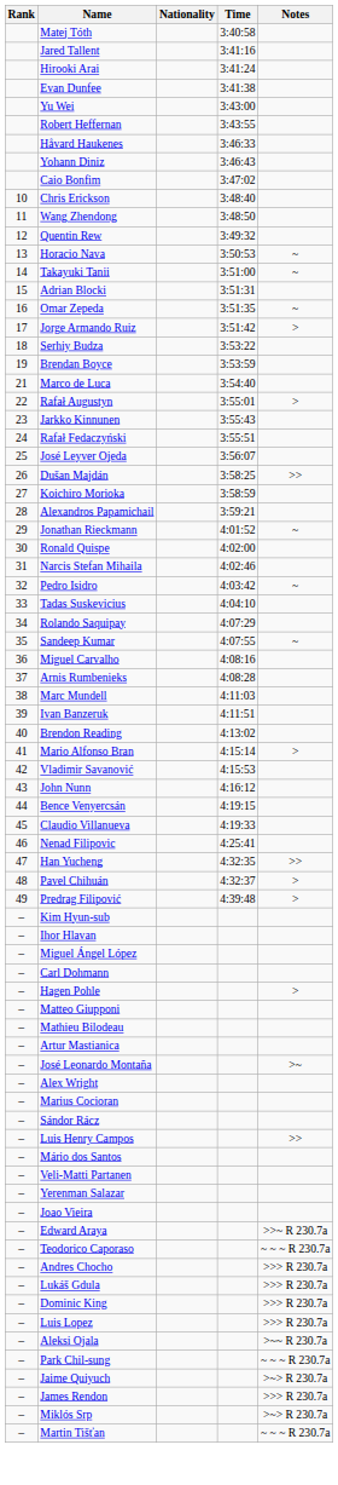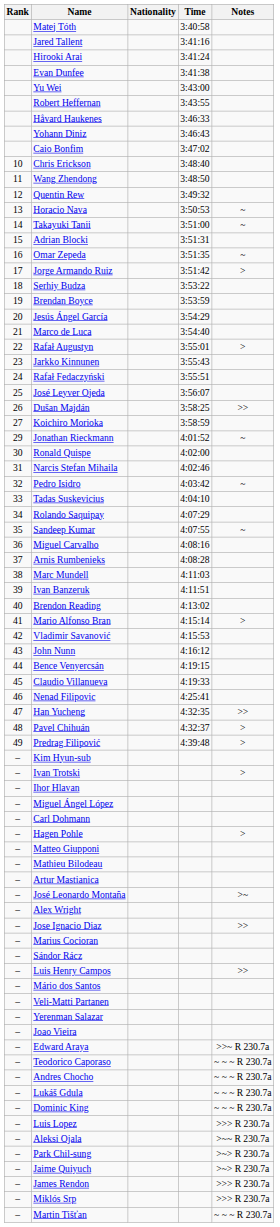 <table class="wikitable sortable" style="text-align:center">
 <tr>
 <th>Rank</th>
 <th>Name</th>
 <th>Nationality</th>
 <th>Time</th>
 <th>Notes</th>
 </tr>
 <tr>
 <td></td>
 <td align=left><a href='#'>Matej Tóth</a></td>
 <td align=left></td>
 <td>3:40:58</td>
 <td></td>
 </tr>
 <tr>
 <td></td>
 <td align=left><a href='#'>Jared Tallent</a></td>
 <td align=left></td>
 <td>3:41:16</td>
 <td></td>
 </tr>
 <tr>
 <td></td>
 <td align=left><a href='#'>Hirooki Arai</a></td>
 <td align=left></td>
 <td>3:41:24</td>
 <td></td>
 </tr>
 <tr>
 <td></td>
 <td align=left><a href='#'>Evan Dunfee</a></td>
 <td align=left></td>
 <td>3:41:38</td>
 <td></td>
 </tr>
 <tr>
 <td></td>
 <td align=left><a href='#'>Yu Wei</a></td>
 <td align=left></td>
 <td>3:43:00</td>
 <td></td>
 </tr>
 <tr>
 <td></td>
 <td align=left><a href='#'>Robert Heffernan</a></td>
 <td align=left></td>
 <td>3:43:55</td>
 <td></td>
 </tr>
 <tr>
 <td></td>
 <td align=left><a href='#'>Håvard Haukenes</a></td>
 <td align=left></td>
 <td>3:46:33</td>
 <td></td>
 </tr>
 <tr>
 <td></td>
 <td align=left><a href='#'>Yohann Diniz</a></td>
 <td align=left></td>
 <td>3:46:43</td>
 <td></td>
 </tr>
 <tr>
 <td></td>
 <td align=left><a href='#'>Caio Bonfim</a></td>
 <td align=left></td>
 <td>3:47:02</td>
 <td></td>
 </tr>
 <tr>
 <td>10</td>
 <td align=left><a href='#'>Chris Erickson</a></td>
 <td align=left></td>
 <td>3:48:40</td>
 <td></td>
 </tr>
 <tr>
 <td>11</td>
 <td align=left><a href='#'>Wang Zhendong</a></td>
 <td align=left></td>
 <td>3:48:50</td>
 <td></td>
 </tr>
 <tr>
 <td>12</td>
 <td align=left><a href='#'>Quentin Rew</a></td>
 <td align=left></td>
 <td>3:49:32</td>
 <td></td>
 </tr>
 <tr>
 <td>13</td>
 <td align=left><a href='#'>Horacio Nava</a></td>
 <td align=left></td>
 <td>3:50:53</td>
 <td>~</td>
 </tr>
 <tr>
 <td>14</td>
 <td align=left><a href='#'>Takayuki Tanii</a></td>
 <td align=left></td>
 <td>3:51:00</td>
 <td>~</td>
 </tr>
 <tr>
 <td>15</td>
 <td align=left><a href='#'>Adrian Blocki</a></td>
 <td align=left></td>
 <td>3:51:31</td>
 <td></td>
 </tr>
 <tr>
 <td>16</td>
 <td align=left><a href='#'>Omar Zepeda</a></td>
 <td align=left></td>
 <td>3:51:35</td>
 <td>~</td>
 </tr>
 <tr>
 <td>17</td>
 <td align=left><a href='#'>Jorge Armando Ruiz</a></td>
 <td align=left></td>
 <td>3:51:42</td>
 <td>> </td>
 </tr>
 <tr>
 <td>18</td>
 <td align=left><a href='#'>Serhiy Budza</a></td>
 <td align=left></td>
 <td>3:53:22</td>
 <td></td>
 </tr>
 <tr>
 <td>19</td>
 <td align=left><a href='#'>Brendan Boyce</a></td>
 <td align=left></td>
 <td>3:53:59</td>
 <td></td>
 </tr>
 <tr>
+<td>20</td>
+<td align=left><a href='#'>Jesús Ángel García</a></td>
+<td align=left></td>
+<td>3:54:29</td>
+<td></td>
+</tr>
+<tr>
 <td>21</td>
 <td align=left><a href='#'>Marco de Luca</a></td>
 <td align=left></td>
 <td>3:54:40</td>
 <td></td>
 </tr>
 <tr>
 <td>22</td>
 <td align=left><a href='#'>Rafał Augustyn</a></td>
 <td align=left></td>
 <td>3:55:01</td>
 <td>></td>
 </tr>
 <tr>
 <td>23</td>
 <td align=left><a href='#'>Jarkko Kinnunen</a></td>
 <td align=left></td>
 <td>3:55:43</td>
 <td></td>
 </tr>
 <tr>
 <td>24</td>
 <td align=left><a href='#'>Rafał Fedaczyński</a></td>
 <td align=left></td>
 <td>3:55:51</td>
 <td></td>
 </tr>
 <tr>
 <td>25</td>
 <td align=left><a href='#'>José Leyver Ojeda</a></td>
 <td align=left></td>
 <td>3:56:07</td>
 <td></td>
 </tr>
 <tr>
 <td>26</td>
 <td align=left><a href='#'>Dušan Majdán</a></td>
 <td align=left></td>
 <td>3:58:25</td>
 <td>>> </td>
 </tr>
 <tr>
 <td>27</td>
 <td align=left><a href='#'>Koichiro Morioka</a></td>
 <td align=left></td>
 <td>3:58:59</td>
-<td></td>
-</tr>
-<tr>
-<td>28</td>
-<td align=left><a href='#'>Alexandros Papamichail</a></td>
-<td align=left></td>
-<td>3:59:21</td>
 <td></td>
 </tr>
 <tr>
 <td>29</td>
 <td align=left><a href='#'>Jonathan Rieckmann</a></td>
 <td align=left></td>
 <td>4:01:52</td>
 <td>~</td>
 </tr>
 <tr>
 <td>30</td>
 <td align=left><a href='#'>Ronald Quispe</a></td>
 <td align=left></td>
 <td>4:02:00</td>
 <td></td>
 </tr>
 <tr>
 <td>31</td>
 <td align=left><a href='#'>Narcis Stefan Mihaila</a></td>
 <td align=left></td>
 <td>4:02:46</td>
 <td></td>
 </tr>
 <tr>
 <td>32</td>
 <td align=left><a href='#'>Pedro Isidro</a></td>
 <td align=left></td>
 <td>4:03:42</td>
 <td>~</td>
 </tr>
 <tr>
 <td>33</td>
 <td align=left><a href='#'>Tadas Suskevicius</a></td>
 <td align=left></td>
 <td>4:04:10</td>
 <td></td>
 </tr>
 <tr>
 <td>34</td>
 <td align=left><a href='#'>Rolando Saquipay</a></td>
 <td align=left></td>
 <td>4:07:29</td>
 <td></td>
 </tr>
 <tr>
 <td>35</td>
 <td align=left><a href='#'>Sandeep Kumar</a></td>
 <td align=left></td>
 <td>4:07:55</td>
 <td>~</td>
 </tr>
 <tr>
 <td>36</td>
 <td align=left><a href='#'>Miguel Carvalho</a></td>
 <td align=left></td>
 <td>4:08:16</td>
 <td></td>
 </tr>
 <tr>
 <td>37</td>
 <td align=left><a href='#'>Arnis Rumbenieks</a></td>
 <td align=left></td>
 <td>4:08:28</td>
 <td></td>
 </tr>
 <tr>
 <td>38</td>
 <td align=left><a href='#'>Marc Mundell</a></td>
 <td align=left></td>
 <td>4:11:03</td>
 <td></td>
 </tr>
 <tr>
 <td>39</td>
 <td align=left><a href='#'>Ivan Banzeruk</a></td>
 <td align=left></td>
 <td>4:11:51</td>
 <td></td>
 </tr>
 <tr>
 <td>40</td>
 <td align=left><a href='#'>Brendon Reading</a></td>
 <td align=left></td>
 <td>4:13:02</td>
 <td></td>
 </tr>
 <tr>
 <td>41</td>
 <td align=left><a href='#'>Mario Alfonso Bran</a></td>
 <td align=left></td>
 <td>4:15:14</td>
 <td>></td>
 </tr>
 <tr>
 <td>42</td>
 <td align=left><a href='#'>Vladimir Savanović</a></td>
 <td align=left></td>
 <td>4:15:53</td>
 <td></td>
 </tr>
 <tr>
 <td>43</td>
 <td align=left><a href='#'>John Nunn</a></td>
 <td align=left></td>
 <td>4:16:12</td>
 <td></td>
 </tr>
 <tr>
 <td>44</td>
 <td align=left><a href='#'>Bence Venyercsán</a></td>
 <td align=left></td>
 <td>4:19:15</td>
 <td></td>
 </tr>
 <tr>
 <td>45</td>
 <td align=left><a href='#'>Claudio Villanueva</a></td>
 <td align=left></td>
 <td>4:19:33</td>
 <td></td>
 </tr>
 <tr>
 <td>46</td>
 <td align=left><a href='#'>Nenad Filipovic</a></td>
 <td align=left></td>
 <td>4:25:41</td>
 <td></td>
 </tr>
 <tr>
 <td>47</td>
 <td align=left><a href='#'>Han Yucheng</a></td>
 <td align=left></td>
 <td>4:32:35</td>
 <td>>></td>
 </tr>
 <tr>
 <td>48</td>
 <td align=left><a href='#'>Pavel Chihuán</a></td>
 <td align=left></td>
 <td>4:32:37</td>
 <td>></td>
 </tr>
 <tr>
 <td>49</td>
 <td align=left><a href='#'>Predrag Filipović</a></td>
 <td align=left></td>
 <td>4:39:48</td>
 <td>></td>
 </tr>
 <tr>
 <td>–</td>
 <td align=left><a href='#'>Kim Hyun-sub</a></td>
 <td align=left></td>
 <td></td>
 <td></td>
 </tr>
 <tr>
 <td>–</td>
+<td align=left><a href='#'>Ivan Trotski</a></td>
+<td align=left></td>
+<td></td>
+<td>></td>
+</tr>
+<tr>
+<td>–</td>
 <td align=left><a href='#'>Ihor Hlavan</a></td>
 <td align=left></td>
 <td></td>
 <td></td>
 </tr>
 <tr>
 <td>–</td>
 <td align=left><a href='#'>Miguel Ángel López</a></td>
 <td align=left></td>
 <td></td>
 <td></td>
 </tr>
 <tr>
 <td>–</td>
 <td align=left><a href='#'>Carl Dohmann</a></td>
 <td align=left></td>
 <td></td>
 <td></td>
 </tr>
 <tr>
 <td>–</td>
 <td align=left><a href='#'>Hagen Pohle</a></td>
 <td align=left></td>
 <td></td>
 <td>></td>
 </tr>
 <tr>
 <td>–</td>
 <td align=left><a href='#'>Matteo Giupponi</a></td>
 <td align=left></td>
 <td></td>
 <td></td>
 </tr>
 <tr>
 <td>–</td>
 <td align=left><a href='#'>Mathieu Bilodeau</a></td>
 <td align=left></td>
 <td></td>
 <td></td>
 </tr>
 <tr>
 <td>–</td>
 <td align=left><a href='#'>Artur Mastianica</a></td>
 <td align=left></td>
 <td></td>
 <td></td>
 </tr>
 <tr>
 <td>–</td>
 <td align=left><a href='#'>José Leonardo Montaña</a></td>
 <td align=left></td>
 <td></td>
 <td>>~</td>
 </tr>
 <tr>
 <td>–</td>
 <td align=left><a href='#'>Alex Wright</a></td>
 <td align=left></td>
 <td></td>
 <td></td>
+</tr>
+<tr>
+<td>–</td>
+<td align=left><a href='#'>Jose Ignacio Diaz</a></td>
+<td align=left></td>
+<td></td>
+<td>>></td>
 </tr>
 <tr>
 <td>–</td>
 <td align=left><a href='#'>Marius Cocioran</a></td>
 <td align=left></td>
 <td></td>
 <td></td>
 </tr>
 <tr>
 <td>–</td>
 <td align=left><a href='#'>Sándor Rácz</a></td>
 <td align=left></td>
 <td></td>
 <td></td>
 </tr>
 <tr>
 <td>–</td>
 <td align=left><a href='#'>Luis Henry Campos</a></td>
 <td align=left></td>
 <td></td>
 <td>>></td>
 </tr>
 <tr>
 <td>–</td>
 <td align=left><a href='#'>Mário dos Santos</a></td>
 <td align=left></td>
 <td></td>
 <td></td>
 </tr>
 <tr>
 <td>–</td>
 <td align=left><a href='#'>Veli-Matti Partanen</a></td>
 <td align=left></td>
 <td></td>
 <td></td>
 </tr>
 <tr>
 <td>–</td>
 <td align=left><a href='#'>Yerenman Salazar</a></td>
 <td align=left></td>
 <td></td>
 <td></td>
 </tr>
 <tr>
 <td>–</td>
 <td align=left><a href='#'>Joao Vieira</a></td>
 <td align=left></td>
 <td></td>
 <td></td>
 </tr>
 <tr>
 <td>–</td>
 <td align=left><a href='#'>Edward Araya</a></td>
 <td align=left></td>
 <td></td>
 <td>>>~ R 230.7a</td>
 </tr>
 <tr>
 <td>–</td>
 <td align=left><a href='#'>Teodorico Caporaso</a></td>
 <td align=left></td>
 <td></td>
 <td>~ ~ ~ R 230.7a</td>
 </tr>
 <tr>
 <td>–</td>
 <td align=left><a href='#'>Andres Chocho</a></td>
 <td align=left></td>
 <td></td>
-<td>>>> R 230.7a</td>
+<td>~ ~ ~ R 230.7a</td>
 </tr>
 <tr>
 <td>–</td>
 <td align=left><a href='#'>Lukáš Gdula</a></td>
 <td align=left></td>
 <td></td>
-<td>>>> R 230.7a</td>
+<td>~ ~ ~ R 230.7a</td>
 </tr>
 <tr>
 <td>–</td>
 <td align=left><a href='#'>Dominic King</a></td>
 <td align=left></td>
 <td></td>
-<td>>>> R 230.7a</td>
+<td>~ ~ ~ R 230.7a</td>
 </tr>
 <tr>
 <td>–</td>
 <td align=left><a href='#'>Luis Lopez</a></td>
 <td align=left></td>
 <td></td>
 <td>>>> R 230.7a</td>
 </tr>
 <tr>
 <td>–</td>
 <td align=left><a href='#'>Aleksi Ojala</a></td>
 <td align=left></td>
 <td></td>
 <td>>~~ R 230.7a</td>
 </tr>
 <tr>
 <td>–</td>
 <td align=left><a href='#'>Park Chil-sung</a></td>
 <td align=left></td>
 <td></td>
-<td>~ ~ ~ R 230.7a</td>
+<td>>~> R 230.7a</td>
 </tr>
 <tr>
 <td>–</td>
 <td align=left><a href='#'>Jaime Quiyuch</a></td>
 <td align=left></td>
 <td></td>
 <td>>~> R 230.7a</td>
 </tr>
 <tr>
 <td>–</td>
 <td align=left><a href='#'>James Rendon</a></td>
 <td align=left></td>
 <td></td>
 <td>>>> R 230.7a</td>
 </tr>
 <tr>
 <td>–</td>
 <td align=left><a href='#'>Miklós Srp</a></td>
 <td align=left></td>
 <td></td>
-<td>>~> R 230.7a</td>
+<td>>>> R 230.7a</td>
 </tr>
 <tr>
 <td>–</td>
 <td align=left><a href='#'>Martin Tišťan</a></td>
 <td align=left></td>
 <td></td>
 <td>~ ~ ~ R 230.7a</td>
 </tr>
 </table>
